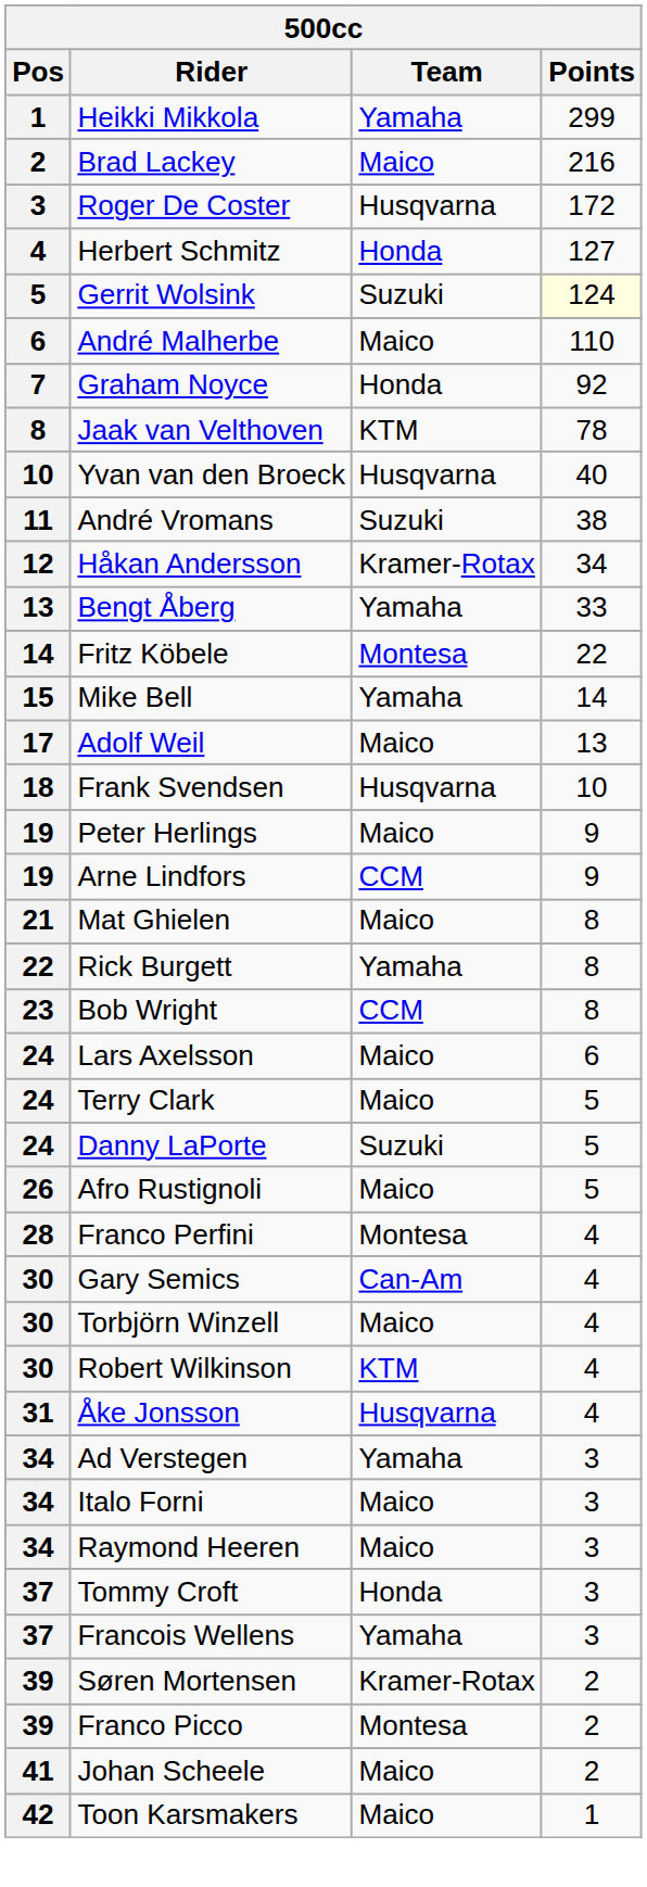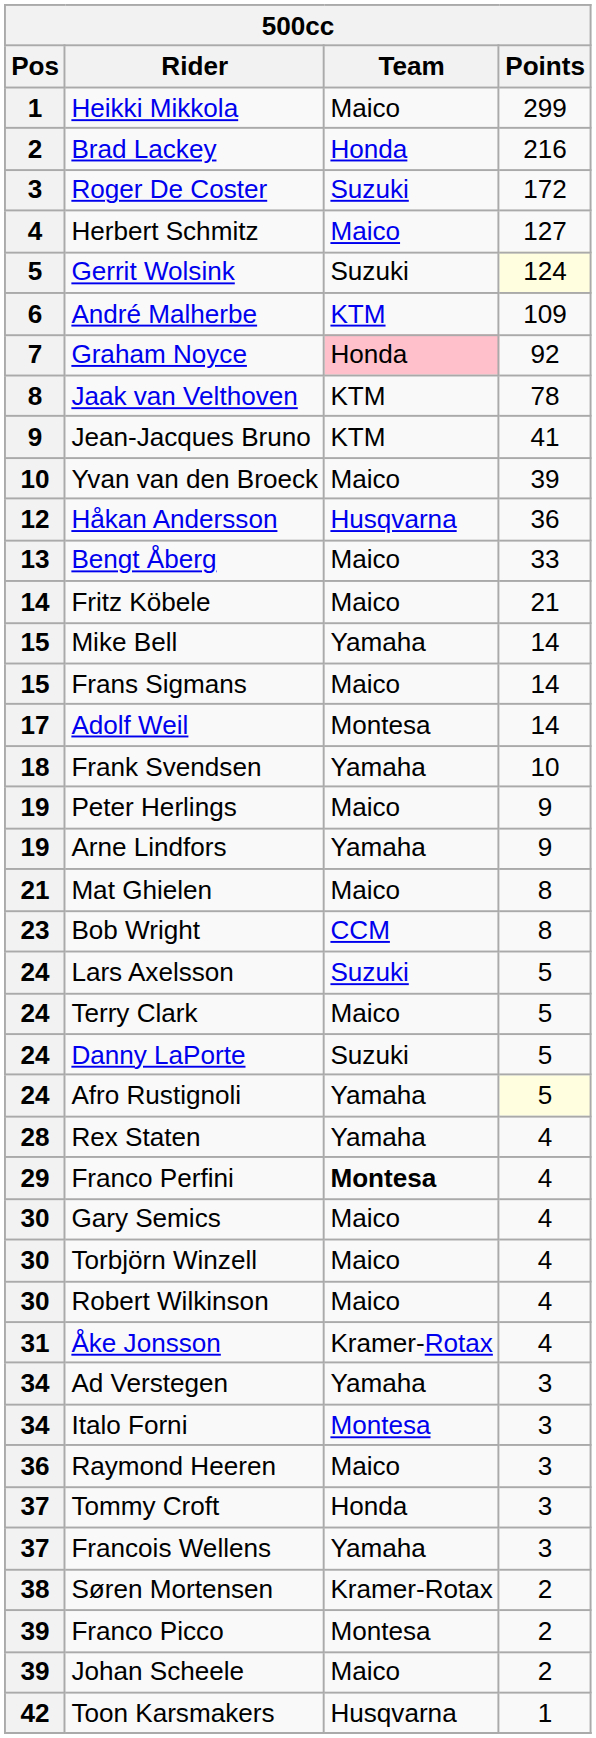 <table class="wikitable" style="font-size: 85%;">
 <tr>
 <th colspan=4>500cc</th>
 </tr>
 <tr>
 <th align=center>Pos</th>
 <th align=center>Rider</th>
 <th align=center>Team</th>
 <th align=center>Points</th>
 </tr>
 <tr>
 <th>1</th>
 <td> <a href='#'>Heikki Mikkola</a></td>
-<td><a href='#'>Yamaha</a></td>
+<td>Maico</td>
 <td align="center">299</td>
 </tr>
 <tr>
 <th>2</th>
 <td> <a href='#'>Brad Lackey</a></td>
-<td><a href='#'>Maico</a></td>
+<td><a href='#'>Honda</a></td>
 <td align="center">216</td>
 </tr>
 <tr>
 <th>3</th>
 <td> <a href='#'>Roger De Coster</a></td>
-<td>Husqvarna</td>
+<td><a href='#'>Suzuki</a></td>
 <td align="center">172</td>
 </tr>
 <tr>
 <th>4</th>
 <td> Herbert Schmitz</td>
-<td><a href='#'>Honda</a></td>
+<td><a href='#'>Maico</a></td>
 <td align="center">127</td>
 </tr>
 <tr>
 <th>5</th>
 <td> <a href='#'>Gerrit Wolsink</a></td>
 <td>Suzuki</td>
 <td align="center" style="background: lightyellow;">124</td>
 </tr>
 <tr>
 <th>6</th>
 <td> <a href='#'>André Malherbe</a></td>
-<td>Maico</td>
-<td align="center">110</td>
+<td><a href='#'>KTM</a></td>
+<td align="center">109</td>
 </tr>
 <tr>
 <th>7</th>
 <td> <a href='#'>Graham Noyce</a></td>
-<td>Honda</td>
+<td style="background: pink;">Honda</td>
 <td align="center">92</td>
 </tr>
 <tr>
 <th>8</th>
 <td> <a href='#'>Jaak van Velthoven</a></td>
 <td>KTM</td>
 <td align="center">78</td>
 </tr>
 <tr>
+<th>9</th>
+<td> Jean-Jacques Bruno</td>
+<td>KTM</td>
+<td align="center">41</td>
+</tr>
+<tr>
 <th>10</th>
 <td> Yvan van den Broeck</td>
-<td>Husqvarna</td>
-<td align="center">40</td>
-</tr>
-<tr>
-<th>11</th>
-<td> André Vromans</td>
-<td>Suzuki</td>
-<td align="center">38</td>
+<td>Maico</td>
+<td align="center">39</td>
 </tr>
 <tr>
 <th>12</th>
 <td> <a href='#'>Håkan Andersson</a></td>
-<td>Kramer-<a href='#'>Rotax</a></td>
-<td align="center">34</td>
+<td><a href='#'>Husqvarna</a></td>
+<td align="center">36</td>
 </tr>
 <tr>
 <th>13</th>
 <td> <a href='#'>Bengt Åberg</a></td>
-<td>Yamaha</td>
+<td>Maico</td>
 <td align="center">33</td>
 </tr>
 <tr>
 <th>14</th>
 <td> Fritz Köbele</td>
-<td><a href='#'>Montesa</a></td>
-<td align="center">22</td>
+<td>Maico</td>
+<td align="center">21</td>
 </tr>
 <tr>
 <th>15</th>
 <td> Mike Bell</td>
 <td>Yamaha</td>
 <td align="center">14</td>
 </tr>
 <tr>
+<th>15</th>
+<td> Frans Sigmans</td>
+<td>Maico</td>
+<td align="center">14</td>
+</tr>
+<tr>
 <th>17</th>
 <td> <a href='#'>Adolf Weil</a></td>
-<td>Maico</td>
-<td align="center">13</td>
+<td>Montesa</td>
+<td align="center">14</td>
 </tr>
 <tr>
 <th>18</th>
 <td> Frank Svendsen</td>
-<td>Husqvarna</td>
+<td>Yamaha</td>
 <td align="center">10</td>
 </tr>
 <tr>
 <th>19</th>
 <td> Peter Herlings</td>
 <td>Maico</td>
 <td align="center">9</td>
 </tr>
 <tr>
 <th>19</th>
 <td> Arne Lindfors</td>
-<td><a href='#'>CCM</a></td>
+<td>Yamaha</td>
 <td align="center">9</td>
 </tr>
 <tr>
 <th>21</th>
 <td> Mat Ghielen</td>
 <td>Maico</td>
-<td align="center">8</td>
-</tr>
-<tr>
-<th>22</th>
-<td> Rick Burgett</td>
-<td>Yamaha</td>
 <td align="center">8</td>
 </tr>
 <tr>
 <th>23</th>
 <td> Bob Wright</td>
 <td><a href='#'>CCM</a></td>
 <td align="center">8</td>
 </tr>
 <tr>
 <th>24</th>
 <td> Lars Axelsson</td>
-<td>Maico</td>
-<td align="center">6</td>
+<td><a href='#'>Suzuki</a></td>
+<td align="center">5</td>
 </tr>
 <tr>
 <th>24</th>
 <td> Terry Clark</td>
 <td>Maico</td>
 <td align="center">5</td>
 </tr>
 <tr>
 <th>24</th>
 <td> <a href='#'>Danny LaPorte</a></td>
 <td>Suzuki</td>
 <td align="center">5</td>
 </tr>
 <tr>
-<th>26</th>
+<th>24</th>
 <td> Afro Rustignoli</td>
-<td>Maico</td>
-<td align="center">5</td>
+<td>Yamaha</td>
+<td align="center" style="background: lightyellow;">5</td>
 </tr>
 <tr>
 <th>28</th>
+<td> Rex Staten</td>
+<td>Yamaha</td>
+<td align="center">4</td>
+</tr>
+<tr>
+<th>29</th>
 <td> Franco Perfini</td>
-<td>Montesa</td>
+<td><strong>Montesa</strong></td>
 <td align="center">4</td>
 </tr>
 <tr>
 <th>30</th>
 <td> Gary Semics</td>
-<td><a href='#'>Can-Am</a></td>
+<td>Maico</td>
 <td align="center">4</td>
 </tr>
 <tr>
 <th>30</th>
 <td> Torbjörn Winzell</td>
 <td>Maico</td>
 <td align="center">4</td>
 </tr>
 <tr>
 <th>30</th>
 <td> Robert Wilkinson</td>
-<td><a href='#'>KTM</a></td>
+<td>Maico</td>
 <td align="center">4</td>
 </tr>
 <tr>
 <th>31</th>
 <td> <a href='#'>Åke Jonsson</a></td>
-<td><a href='#'>Husqvarna</a></td>
+<td>Kramer-<a href='#'>Rotax</a></td>
 <td align="center">4</td>
 </tr>
 <tr>
 <th>34</th>
 <td> Ad Verstegen</td>
 <td>Yamaha</td>
 <td align="center">3</td>
 </tr>
 <tr>
 <th>34</th>
 <td> Italo Forni</td>
-<td>Maico</td>
+<td><a href='#'>Montesa</a></td>
 <td align="center">3</td>
 </tr>
 <tr>
-<th>34</th>
+<th>36</th>
 <td> Raymond Heeren</td>
 <td>Maico</td>
 <td align="center">3</td>
 </tr>
 <tr>
 <th>37</th>
 <td> Tommy Croft</td>
 <td>Honda</td>
 <td align="center">3</td>
 </tr>
 <tr>
 <th>37</th>
 <td> Francois Wellens</td>
 <td>Yamaha</td>
 <td align="center">3</td>
 </tr>
 <tr>
-<th>39</th>
+<th>38</th>
 <td> Søren Mortensen</td>
 <td>Kramer-Rotax</td>
 <td align="center">2</td>
 </tr>
 <tr>
 <th>39</th>
 <td> Franco Picco</td>
 <td>Montesa</td>
 <td align="center">2</td>
 </tr>
 <tr>
-<th>41</th>
+<th>39</th>
 <td> Johan Scheele</td>
 <td>Maico</td>
 <td align="center">2</td>
 </tr>
 <tr>
 <th>42</th>
 <td> Toon Karsmakers</td>
-<td>Maico</td>
+<td>Husqvarna</td>
 <td align="center">1</td>
 </tr>
 <tr>
 </tr>
 </table>
